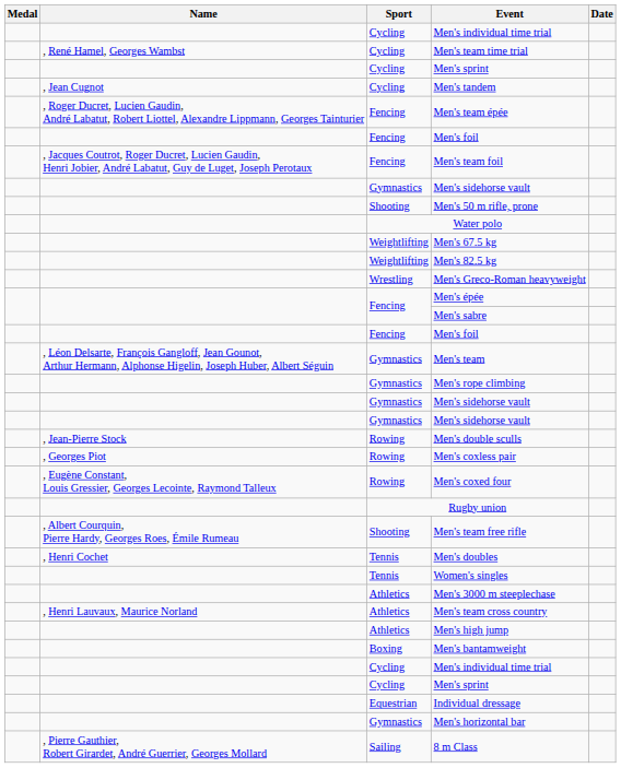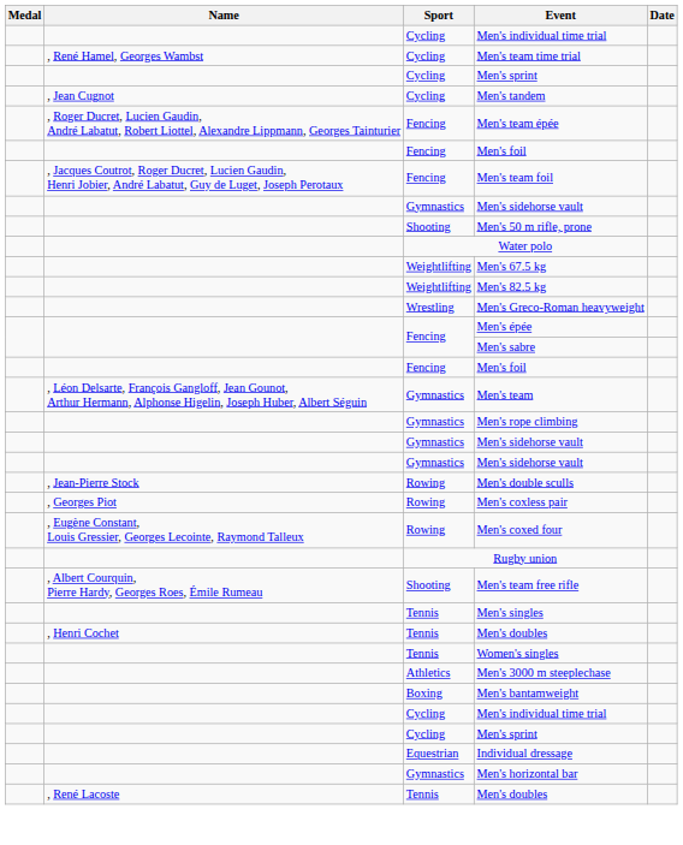 <table class="wikitable sortable" style="font-size:95%">
 <tr>
 <th>Medal</th>
 <th>Name</th>
 <th>Sport</th>
 <th>Event</th>
 <th>Date</th>
 </tr>
 <tr>
 <td></td>
 <td></td>
 <td><a href='#'>Cycling</a></td>
 <td><a href='#'>Men's individual time trial</a></td>
 <td></td>
 </tr>
 <tr>
 <td></td>
 <td>, <a href='#'>René Hamel</a>, <a href='#'>Georges Wambst</a></td>
 <td><a href='#'>Cycling</a></td>
 <td><a href='#'>Men's team time trial</a></td>
 <td></td>
 </tr>
 <tr>
 <td></td>
 <td></td>
 <td><a href='#'>Cycling</a></td>
 <td><a href='#'>Men's sprint</a></td>
 <td></td>
 </tr>
 <tr>
 <td></td>
 <td>, <a href='#'>Jean Cugnot</a></td>
 <td><a href='#'>Cycling</a></td>
 <td><a href='#'>Men's tandem</a></td>
 <td></td>
 </tr>
 <tr>
 <td></td>
 <td>, <a href='#'>Roger Ducret</a>, <a href='#'>Lucien Gaudin</a>,<br><a href='#'>André Labatut</a>, <a href='#'>Robert Liottel</a>, <a href='#'>Alexandre Lippmann</a>, <a href='#'>Georges Tainturier</a></td>
 <td><a href='#'>Fencing</a></td>
 <td><a href='#'>Men's team épée</a></td>
 <td></td>
 </tr>
 <tr>
 <td></td>
 <td></td>
 <td><a href='#'>Fencing</a></td>
 <td><a href='#'>Men's foil</a></td>
 <td></td>
 </tr>
 <tr>
 <td></td>
 <td>, <a href='#'>Jacques Coutrot</a>, <a href='#'>Roger Ducret</a>, <a href='#'>Lucien Gaudin</a>,<br><a href='#'>Henri Jobier</a>, <a href='#'>André Labatut</a>, <a href='#'>Guy de Luget</a>, <a href='#'>Joseph Perotaux</a></td>
 <td><a href='#'>Fencing</a></td>
 <td><a href='#'>Men's team foil</a></td>
 <td></td>
 </tr>
 <tr>
 <td></td>
 <td></td>
 <td><a href='#'>Gymnastics</a></td>
 <td><a href='#'>Men's sidehorse vault</a></td>
 <td></td>
 </tr>
 <tr>
 <td></td>
 <td></td>
 <td><a href='#'>Shooting</a></td>
 <td><a href='#'>Men's 50 m rifle, prone</a></td>
 <td></td>
 </tr>
 <tr>
 <td></td>
 <td><br></td>
 <td colspan=2 align=center><a href='#'>Water polo</a></td>
 <td></td>
 </tr>
 <tr>
 <td></td>
 <td></td>
 <td><a href='#'>Weightlifting</a></td>
 <td><a href='#'>Men's 67.5 kg</a></td>
 <td></td>
 </tr>
 <tr>
 <td></td>
 <td></td>
 <td><a href='#'>Weightlifting</a></td>
 <td><a href='#'>Men's 82.5 kg</a></td>
 <td></td>
 </tr>
 <tr>
 <td></td>
 <td></td>
 <td><a href='#'>Wrestling</a></td>
 <td><a href='#'>Men's Greco-Roman heavyweight</a></td>
 <td></td>
 </tr>
 <tr>
 <td rowspan=2></td>
 <td rowspan=2></td>
 <td rowspan=2><a href='#'>Fencing</a></td>
 <td><a href='#'>Men's épée</a></td>
 <td></td>
 </tr>
 <tr>
 <td><a href='#'>Men's sabre</a></td>
 <td></td>
 </tr>
 <tr>
 <td></td>
 <td></td>
 <td><a href='#'>Fencing</a></td>
 <td><a href='#'>Men's foil</a></td>
 <td></td>
 </tr>
 <tr>
 <td></td>
 <td>, <a href='#'>Léon Delsarte</a>, <a href='#'>François Gangloff</a>, <a href='#'>Jean Gounot</a>,<br><a href='#'>Arthur Hermann</a>, <a href='#'>Alphonse Higelin</a>, <a href='#'>Joseph Huber</a>, <a href='#'>Albert Séguin</a></td>
 <td><a href='#'>Gymnastics</a></td>
 <td><a href='#'>Men's team</a></td>
 <td></td>
 </tr>
 <tr>
 <td></td>
 <td></td>
 <td><a href='#'>Gymnastics</a></td>
 <td><a href='#'>Men's rope climbing</a></td>
 <td></td>
 </tr>
 <tr>
 <td></td>
 <td></td>
 <td><a href='#'>Gymnastics</a></td>
 <td><a href='#'>Men's sidehorse vault</a></td>
 <td></td>
 </tr>
 <tr>
 <td></td>
 <td></td>
 <td><a href='#'>Gymnastics</a></td>
 <td><a href='#'>Men's sidehorse vault</a></td>
 <td></td>
 </tr>
 <tr>
 <td></td>
 <td>, <a href='#'>Jean-Pierre Stock</a></td>
 <td><a href='#'>Rowing</a></td>
 <td><a href='#'>Men's double sculls</a></td>
 <td></td>
 </tr>
 <tr>
 <td></td>
 <td>, <a href='#'>Georges Piot</a></td>
 <td><a href='#'>Rowing</a></td>
 <td><a href='#'>Men's coxless pair</a></td>
 <td></td>
 </tr>
 <tr>
 <td></td>
 <td>, <a href='#'>Eugène Constant</a>,<br><a href='#'>Louis Gressier</a>, <a href='#'>Georges Lecointe</a>, <a href='#'>Raymond Talleux</a></td>
 <td><a href='#'>Rowing</a></td>
 <td><a href='#'>Men's coxed four</a></td>
 <td></td>
 </tr>
 <tr>
 <td></td>
 <td><br></td>
 <td colspan=2 align=center><a href='#'>Rugby union</a></td>
 <td></td>
 </tr>
 <tr>
 <td></td>
 <td>, <a href='#'>Albert Courquin</a>,<br><a href='#'>Pierre Hardy</a>, <a href='#'>Georges Roes</a>, <a href='#'>Émile Rumeau</a></td>
 <td><a href='#'>Shooting</a></td>
 <td><a href='#'>Men's team free rifle</a></td>
 <td></td>
 </tr>
 <tr>
 <td></td>
+<td></td>
+<td><a href='#'>Tennis</a></td>
+<td><a href='#'>Men's singles</a></td>
+<td></td>
+</tr>
+<tr>
+<td></td>
 <td>, <a href='#'>Henri Cochet</a></td>
 <td><a href='#'>Tennis</a></td>
 <td><a href='#'>Men's doubles</a></td>
 <td></td>
 </tr>
 <tr>
 <td></td>
 <td></td>
 <td><a href='#'>Tennis</a></td>
 <td><a href='#'>Women's singles</a></td>
 <td></td>
 </tr>
 <tr>
 <td></td>
 <td></td>
 <td><a href='#'>Athletics</a></td>
 <td><a href='#'>Men's 3000 m steeplechase</a></td>
-<td></td>
-</tr>
-<tr>
-<td></td>
-<td>, <a href='#'>Henri Lauvaux</a>, <a href='#'>Maurice Norland</a></td>
-<td><a href='#'>Athletics</a></td>
-<td><a href='#'>Men's team cross country</a></td>
-<td></td>
-</tr>
-<tr>
-<td></td>
-<td></td>
-<td><a href='#'>Athletics</a></td>
-<td><a href='#'>Men's high jump</a></td>
 <td></td>
 </tr>
 <tr>
 <td></td>
 <td></td>
 <td><a href='#'>Boxing</a></td>
 <td><a href='#'>Men's bantamweight</a></td>
 <td></td>
 </tr>
 <tr>
 <td></td>
 <td></td>
 <td><a href='#'>Cycling</a></td>
 <td><a href='#'>Men's individual time trial</a></td>
 <td></td>
 </tr>
 <tr>
 <td></td>
 <td></td>
 <td><a href='#'>Cycling</a></td>
 <td><a href='#'>Men's sprint</a></td>
 <td></td>
 </tr>
 <tr>
 <td></td>
 <td></td>
 <td><a href='#'>Equestrian</a></td>
 <td><a href='#'>Individual dressage</a></td>
 <td></td>
 </tr>
 <tr>
 <td></td>
 <td></td>
 <td><a href='#'>Gymnastics</a></td>
 <td><a href='#'>Men's horizontal bar</a></td>
 <td></td>
 </tr>
 <tr>
 <td></td>
-<td>, <a href='#'>Pierre Gauthier</a>,<br><a href='#'>Robert Girardet</a>, <a href='#'>André Guerrier</a>, <a href='#'>Georges Mollard</a></td>
-<td><a href='#'>Sailing</a></td>
-<td><a href='#'>8 m Class</a></td>
+<td>, <a href='#'>René Lacoste</a></td>
+<td><a href='#'>Tennis</a></td>
+<td><a href='#'>Men's doubles</a></td>
 <td></td>
 </tr>
 </table>
